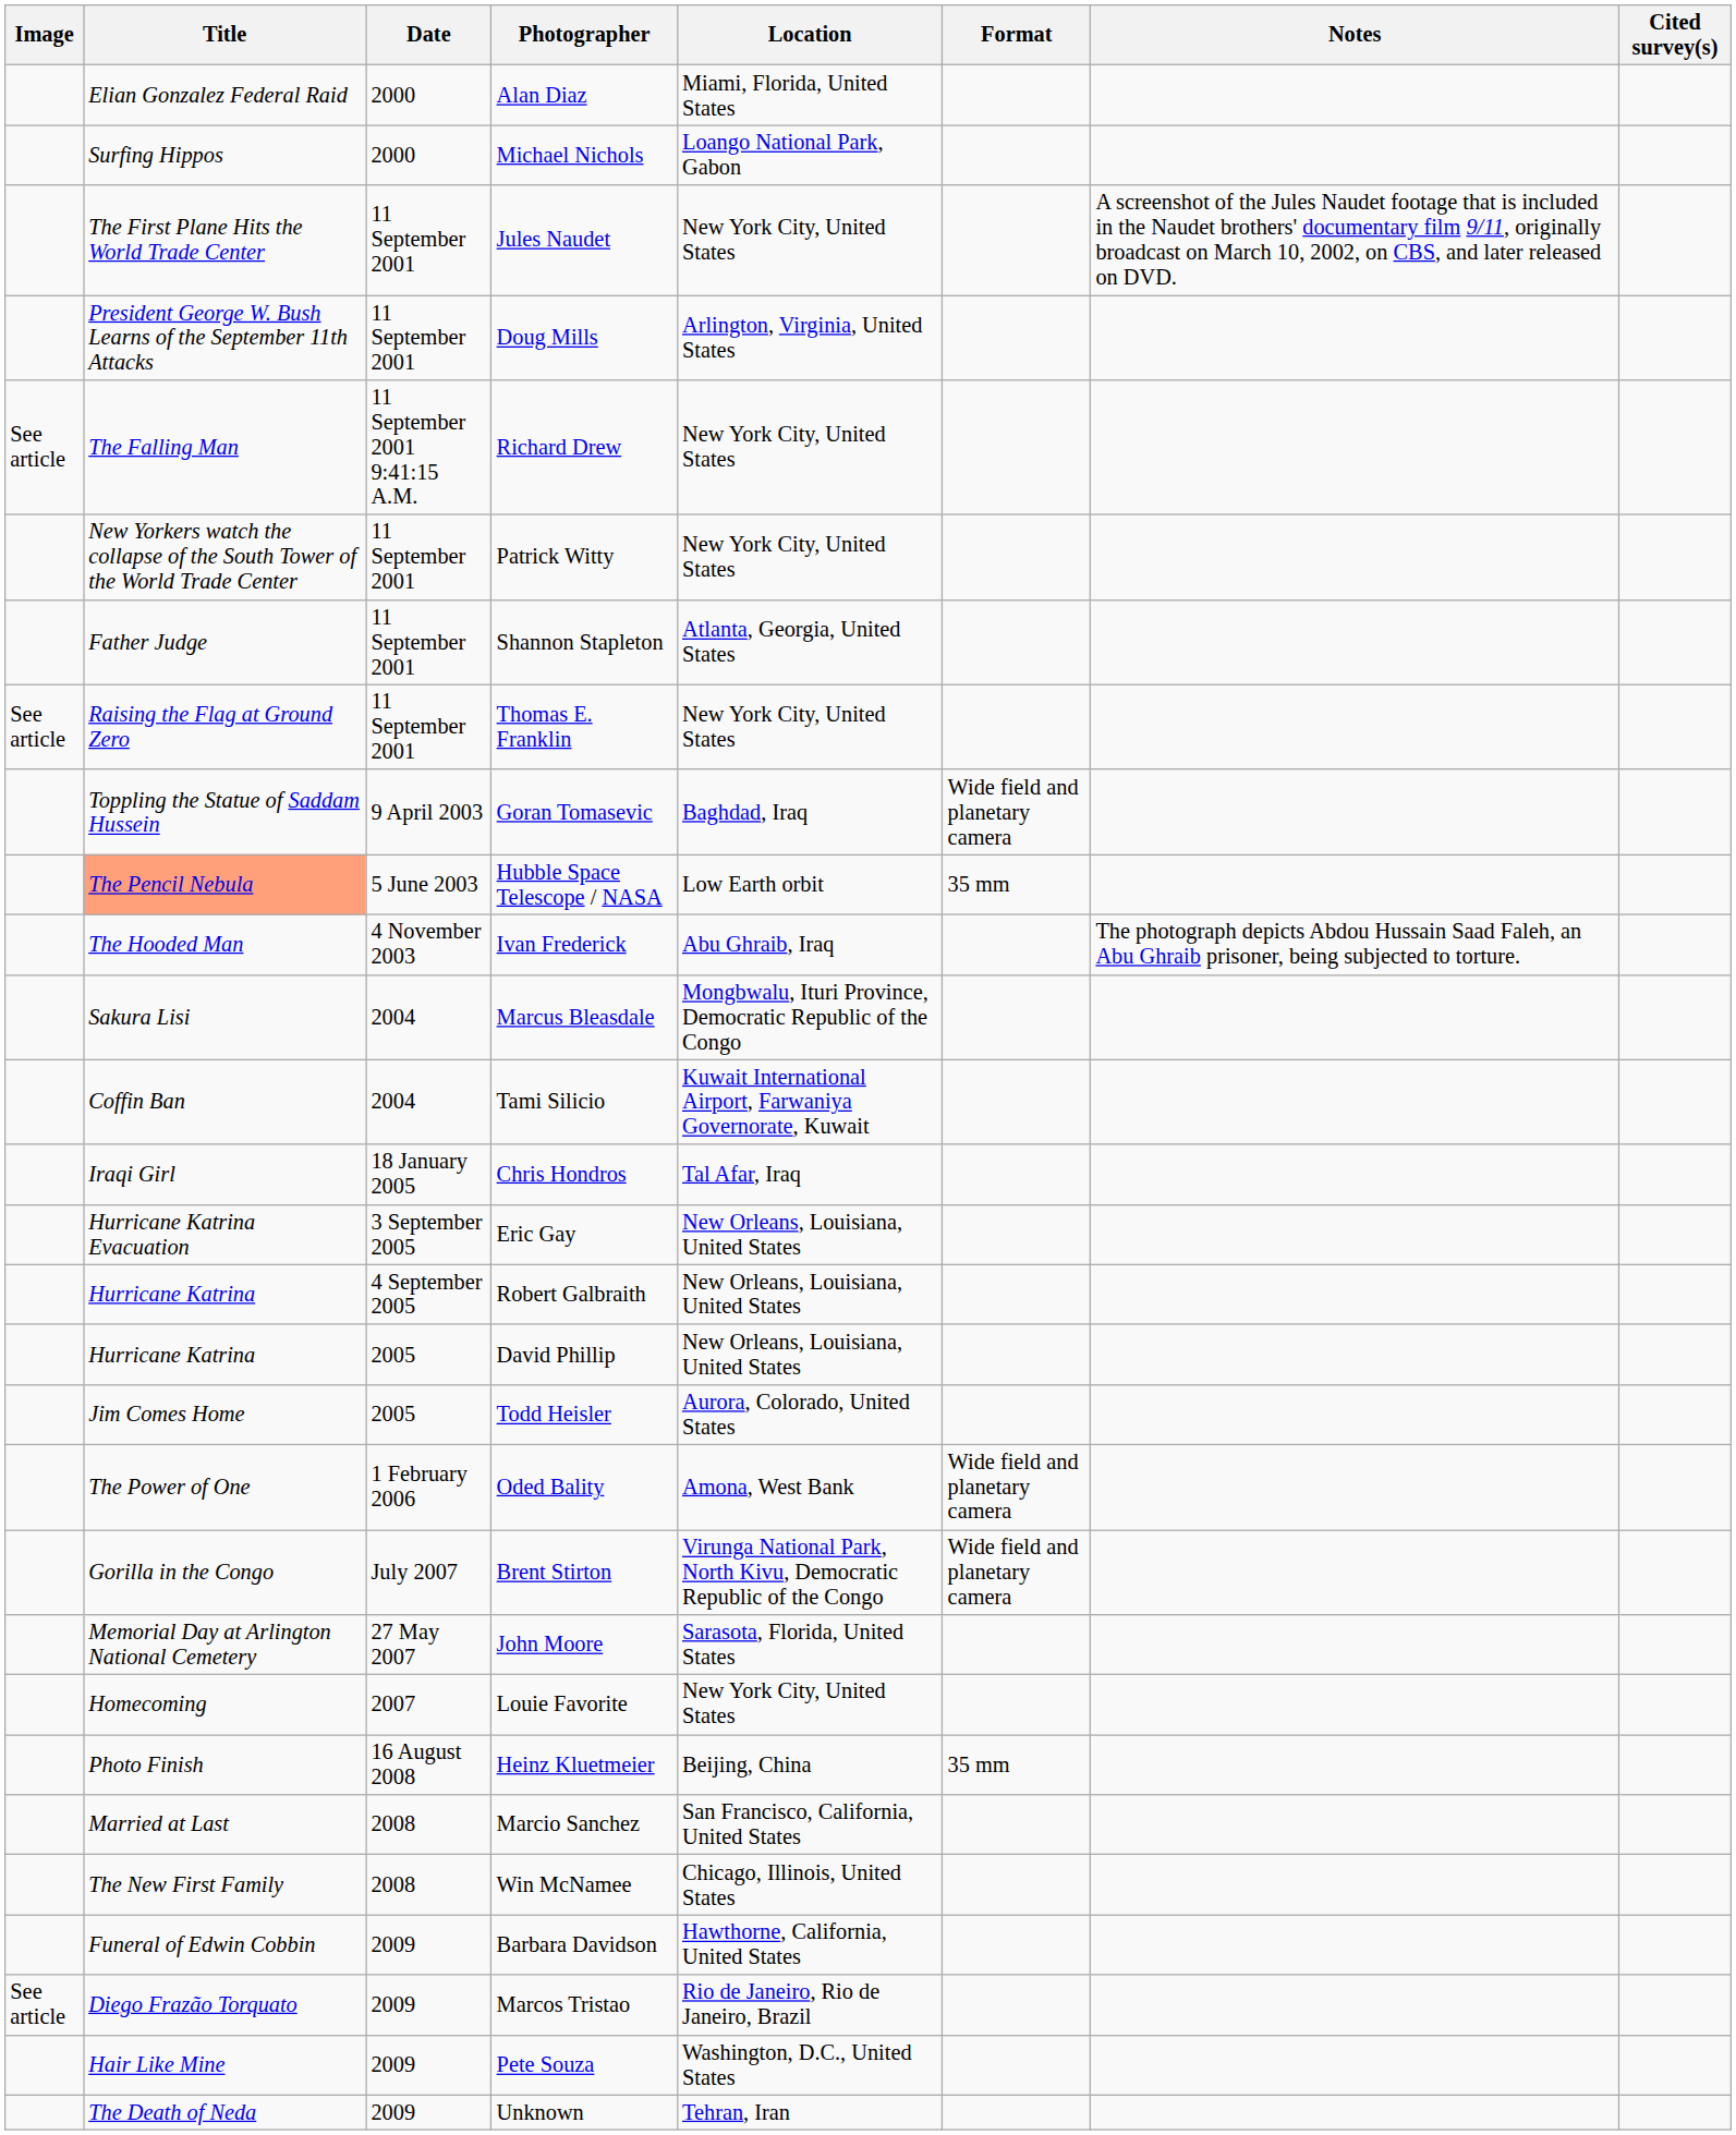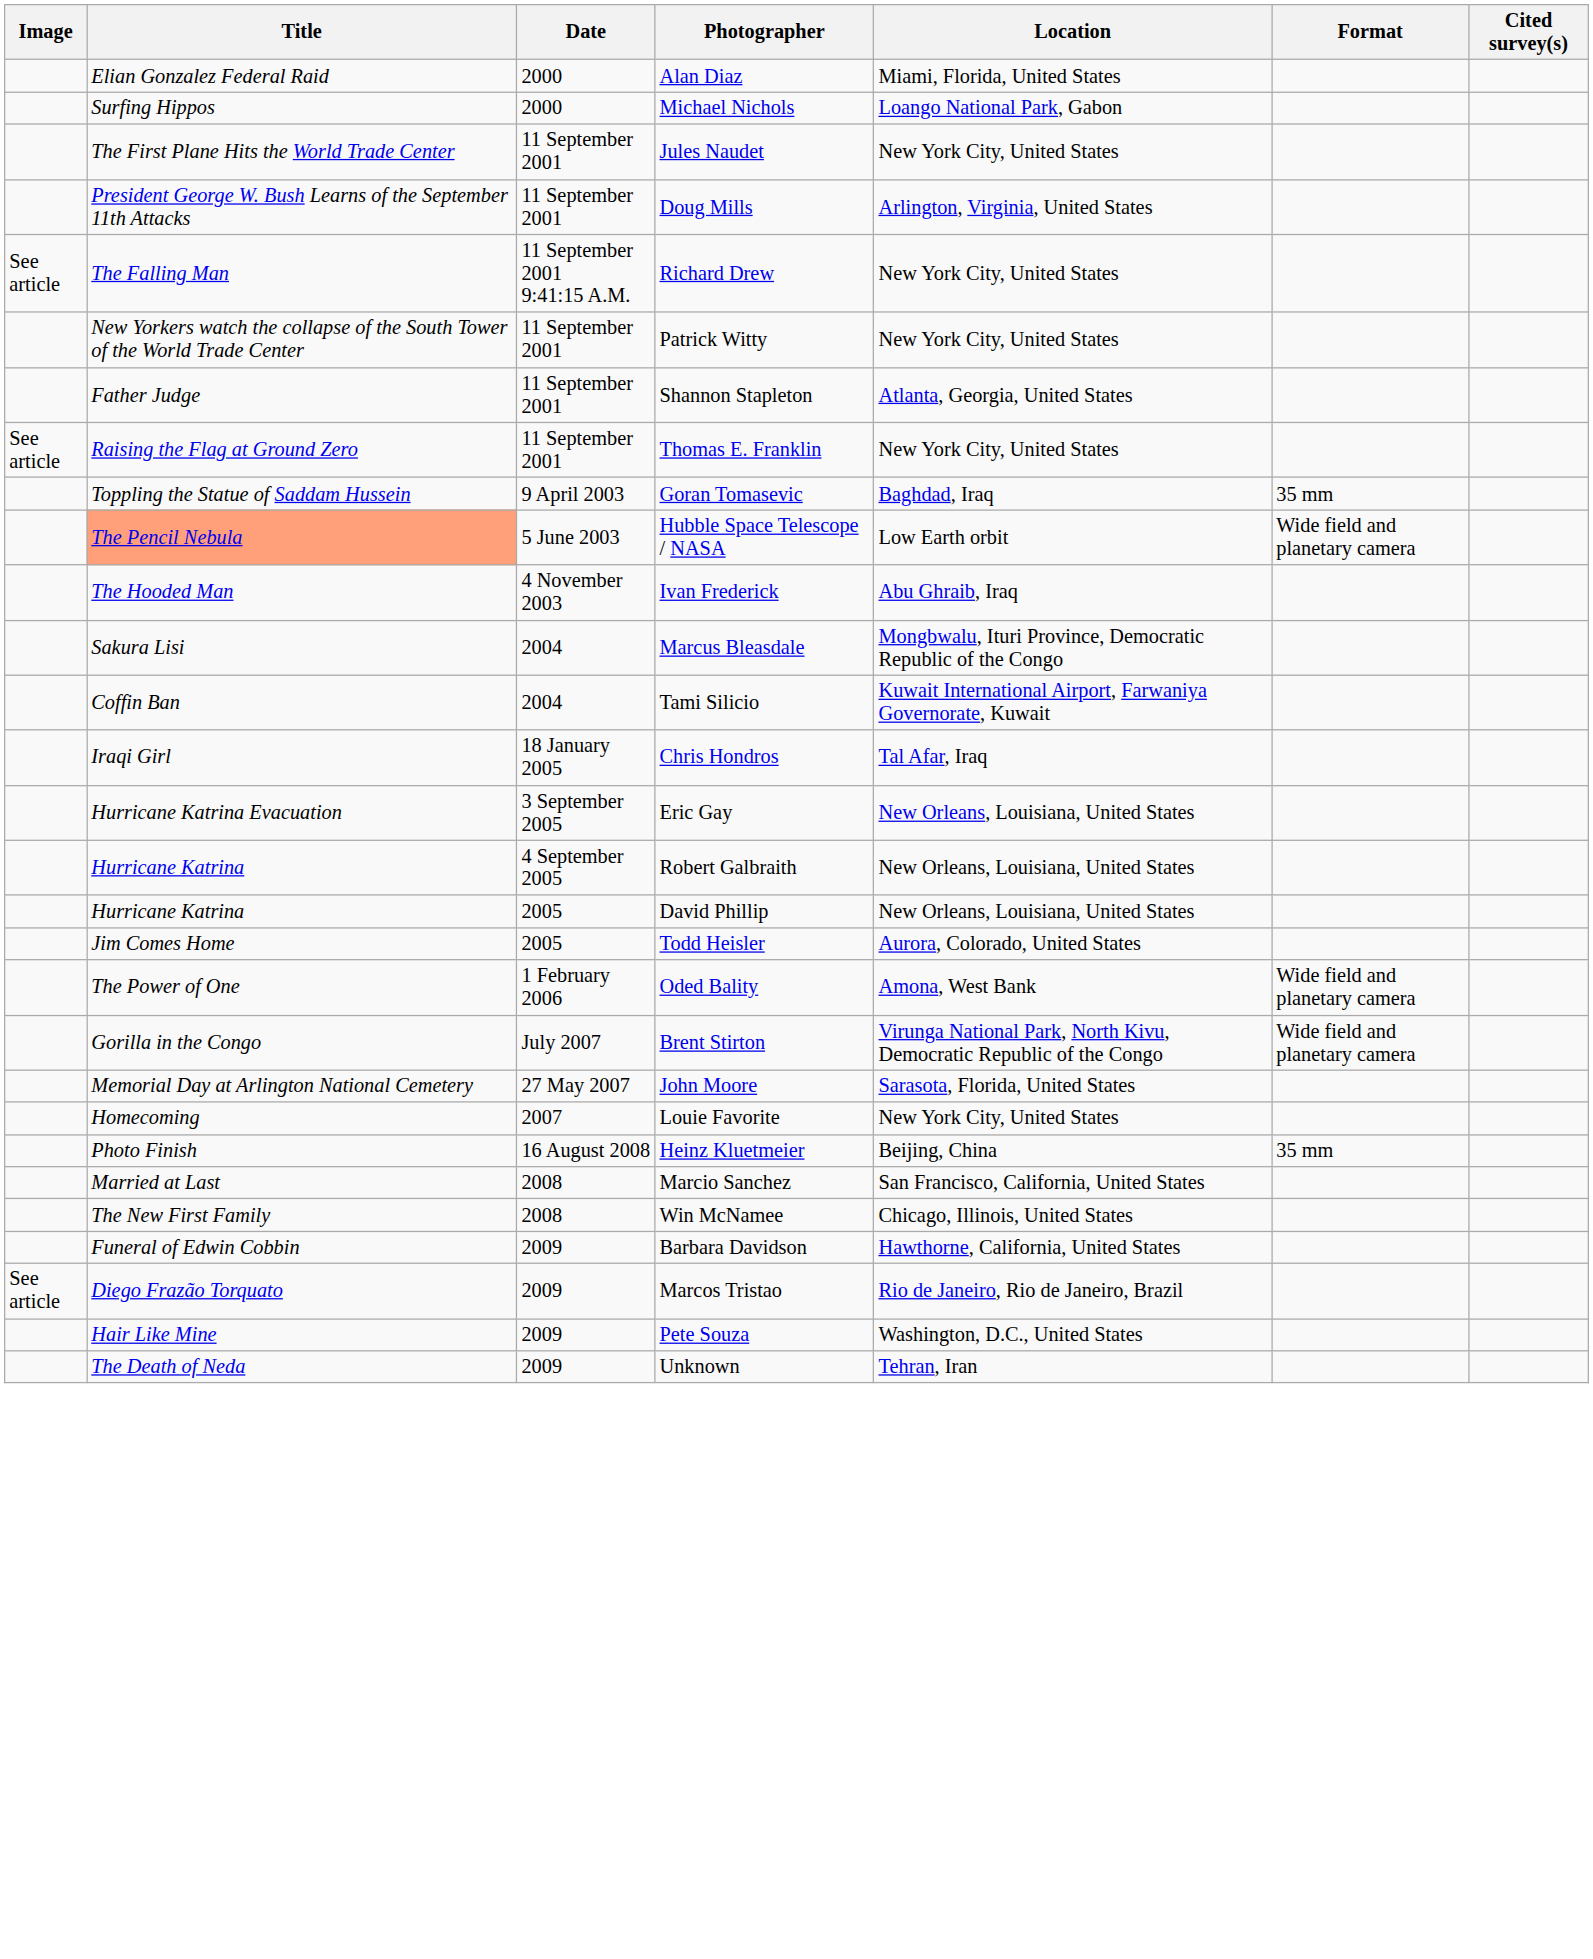 <table class="wikitable">
 <tr>
 <th>Image</th>
 <th>Title</th>
 <th>Date</th>
 <th>Photographer</th>
 <th>Location</th>
 <th>Format</th>
-<th>Notes</th>
 <th>Cited survey(s)</th>
 </tr>
 <tr>
 <td></td>
 <td><em>Elian Gonzalez Federal Raid</em></td>
 <td>2000</td>
 <td><a href='#'>Alan Diaz</a></td>
 <td>Miami, Florida, United States</td>
-<td></td>
 <td></td>
 <td></td>
 </tr>
 <tr>
 <td></td>
 <td><em>Surfing Hippos</em></td>
 <td>2000</td>
 <td><a href='#'>Michael Nichols</a></td>
 <td><a href='#'>Loango National Park</a>, Gabon</td>
 <td></td>
 <td></td>
-<td></td>
 </tr>
 <tr>
 <td></td>
 <td><em>The First Plane Hits the <a href='#'>World Trade Center</a></em></td>
 <td>11 September 2001</td>
 <td><a href='#'>Jules Naudet</a></td>
 <td>New York City, United States</td>
 <td></td>
-<td>A screenshot of the Jules Naudet footage that is included in the Naudet brothers' <a href='#'>documentary film</a> <em><a href='#'>9/11</a></em>, originally broadcast on March 10, 2002, on <a href='#'>CBS</a>, and later released on DVD.</td>
 <td></td>
 </tr>
 <tr>
 <td></td>
 <td><em><a href='#'>President George W. Bush</a> Learns of the September 11th Attacks</em></td>
 <td>11 September 2001</td>
 <td><a href='#'>Doug Mills</a></td>
 <td><a href='#'>Arlington</a>, <a href='#'>Virginia</a>, United States</td>
-<td></td>
 <td></td>
 <td></td>
 </tr>
 <tr>
 <td>See article</td>
 <td><em><a href='#'>The Falling Man</a></em></td>
 <td>11 September 2001<br>9:41:15 A.M.</td>
 <td><a href='#'>Richard Drew</a></td>
 <td>New York City, United States</td>
 <td></td>
 <td></td>
-<td></td>
 </tr>
 <tr>
 <td></td>
 <td><em>New Yorkers watch the collapse of the South Tower of the World Trade Center</em></td>
 <td>11 September 2001</td>
 <td>Patrick Witty</td>
 <td>New York City, United States</td>
-<td></td>
 <td></td>
 <td></td>
 </tr>
 <tr>
 <td></td>
 <td><em>Father Judge</em></td>
 <td>11 September 2001</td>
 <td>Shannon Stapleton</td>
 <td><a href='#'>Atlanta</a>, Georgia, United States</td>
 <td></td>
 <td></td>
-<td></td>
 </tr>
 <tr>
 <td>See article</td>
 <td><em><a href='#'>Raising the Flag at Ground Zero</a></em></td>
 <td>11 September 2001</td>
 <td><a href='#'>Thomas E. Franklin</a></td>
 <td>New York City, United States</td>
 <td></td>
 <td></td>
-<td></td>
 </tr>
 <tr>
 <td></td>
 <td><em>Toppling the Statue of <a href='#'>Saddam Hussein</a></em></td>
 <td>9 April 2003</td>
 <td><a href='#'>Goran Tomasevic</a></td>
 <td><a href='#'>Baghdad</a>, Iraq</td>
-<td>Wide field and planetary camera</td>
-<td></td>
+<td>35 mm</td>
 <td></td>
 </tr>
 <tr>
 <td></td>
 <td style="background: lightsalmon;"><a href='#'><em>The Pencil Nebula</em></a></td>
 <td>5 June 2003</td>
 <td><a href='#'>Hubble Space Telescope</a> / <a href='#'>NASA</a></td>
 <td>Low Earth orbit</td>
-<td>35 mm</td>
-<td></td>
+<td>Wide field and planetary camera</td>
 <td></td>
 </tr>
 <tr>
 <td></td>
 <td><em><a href='#'>The Hooded Man</a></em></td>
 <td>4 November 2003</td>
 <td><a href='#'>Ivan Frederick</a></td>
 <td><a href='#'>Abu Ghraib</a>, Iraq</td>
 <td></td>
-<td>The photograph depicts Abdou Hussain Saad Faleh, an <a href='#'>Abu Ghraib</a> prisoner, being subjected to torture.</td>
 <td></td>
 </tr>
 <tr>
 <td></td>
 <td><em>Sakura Lisi</em></td>
 <td>2004</td>
 <td><a href='#'>Marcus Bleasdale</a></td>
 <td><a href='#'>Mongbwalu</a>, Ituri Province, Democratic Republic of the Congo</td>
-<td></td>
 <td></td>
 <td></td>
 </tr>
 <tr>
 <td></td>
 <td><em>Coffin Ban</em></td>
 <td>2004</td>
 <td>Tami Silicio</td>
 <td><a href='#'>Kuwait International Airport</a>, <a href='#'>Farwaniya Governorate</a>, Kuwait</td>
 <td></td>
 <td></td>
-<td></td>
 </tr>
 <tr>
 <td></td>
 <td><em>Iraqi Girl</em></td>
 <td>18 January 2005</td>
 <td><a href='#'>Chris Hondros</a></td>
 <td><a href='#'>Tal Afar</a>, Iraq</td>
-<td></td>
 <td></td>
 <td></td>
 </tr>
 <tr>
 <td></td>
 <td><em>Hurricane Katrina Evacuation</em></td>
 <td>3 September 2005</td>
 <td>Eric Gay</td>
 <td><a href='#'>New Orleans</a>, Louisiana, United States</td>
 <td></td>
 <td></td>
-<td></td>
 </tr>
 <tr>
 <td></td>
 <td><em><a href='#'>Hurricane Katrina</a></em></td>
 <td>4 September 2005</td>
 <td>Robert Galbraith</td>
 <td>New Orleans, Louisiana, United States</td>
-<td></td>
 <td></td>
 <td></td>
 </tr>
 <tr>
 <td></td>
 <td><em>Hurricane Katrina</em></td>
 <td>2005</td>
 <td>David Phillip</td>
 <td>New Orleans, Louisiana, United States</td>
 <td></td>
 <td></td>
-<td></td>
 </tr>
 <tr>
 <td></td>
 <td><em>Jim Comes Home</em></td>
 <td>2005</td>
 <td><a href='#'>Todd Heisler</a></td>
 <td><a href='#'>Aurora</a>, Colorado, United States</td>
-<td></td>
 <td></td>
 <td></td>
 </tr>
 <tr>
 <td></td>
 <td><em>The Power of One</em></td>
 <td>1 February 2006</td>
 <td><a href='#'>Oded Bality</a></td>
 <td><a href='#'>Amona</a>, West Bank</td>
 <td>Wide field and planetary camera</td>
 <td></td>
-<td></td>
 </tr>
 <tr>
 <td></td>
 <td><em>Gorilla in the Congo</em></td>
 <td>July 2007</td>
 <td><a href='#'>Brent Stirton</a></td>
 <td><a href='#'>Virunga National Park</a>, <a href='#'>North Kivu</a>, Democratic Republic of the Congo</td>
 <td>Wide field and planetary camera</td>
 <td></td>
-<td></td>
 </tr>
 <tr>
 <td></td>
 <td><em>Memorial Day at Arlington National Cemetery</em></td>
 <td>27 May 2007</td>
 <td><a href='#'>John Moore</a></td>
 <td><a href='#'>Sarasota</a>, Florida, United States</td>
-<td></td>
 <td></td>
 <td></td>
 </tr>
 <tr>
 <td></td>
 <td><em>Homecoming</em></td>
 <td>2007</td>
 <td>Louie Favorite</td>
 <td>New York City, United States</td>
 <td></td>
 <td></td>
-<td></td>
 </tr>
 <tr>
 <td></td>
 <td><em>Photo Finish</em></td>
 <td>16 August 2008</td>
 <td><a href='#'>Heinz Kluetmeier</a></td>
 <td>Beijing, China</td>
 <td>35 mm</td>
 <td></td>
-<td></td>
 </tr>
 <tr>
 <td></td>
 <td><em>Married at Last</em></td>
 <td>2008</td>
 <td>Marcio Sanchez</td>
 <td>San Francisco, California, United States</td>
-<td></td>
 <td></td>
 <td></td>
 </tr>
 <tr>
 <td></td>
 <td><em>The New First Family</em></td>
 <td>2008</td>
 <td>Win McNamee</td>
 <td>Chicago, Illinois, United States</td>
 <td></td>
 <td></td>
-<td></td>
 </tr>
 <tr>
 <td></td>
 <td><em>Funeral of Edwin Cobbin</em></td>
 <td>2009</td>
 <td>Barbara Davidson</td>
 <td><a href='#'>Hawthorne</a>, California, United States</td>
-<td></td>
 <td></td>
 <td></td>
 </tr>
 <tr>
 <td>See article</td>
 <td><em><a href='#'>Diego Frazão Torquato</a></em></td>
 <td>2009</td>
 <td>Marcos Tristao</td>
 <td><a href='#'>Rio de Janeiro</a>, Rio de Janeiro, Brazil</td>
 <td></td>
 <td></td>
-<td></td>
 </tr>
 <tr>
 <td></td>
 <td><em><a href='#'>Hair Like Mine</a></em></td>
 <td>2009</td>
 <td><a href='#'>Pete Souza</a></td>
 <td>Washington, D.C., United States</td>
-<td></td>
 <td></td>
 <td></td>
 </tr>
 <tr>
 <td></td>
 <td><em><a href='#'>The Death of Neda</a></em></td>
 <td>2009</td>
 <td>Unknown</td>
 <td><a href='#'>Tehran</a>, Iran</td>
 <td></td>
 <td></td>
-<td></td>
 </tr>
 </table>
